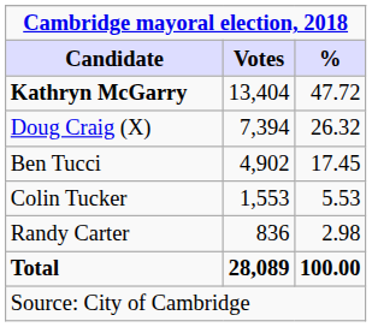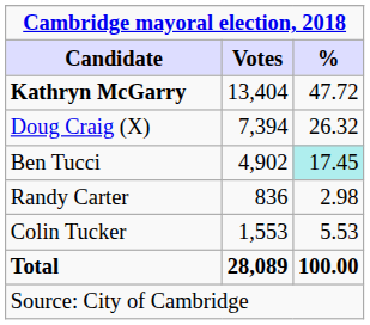 <table class="wikitable sortable">
 <tr style="background-color:#E9E9E9">
 </tr>
 <tr>
 <td colspan="3" style="text-align:center;"><strong><a href='#'>Cambridge mayoral election, 2018</a></strong></td>
 </tr>
 <tr>
 <th style="background:#ddf; width:150px;">Candidate</th>
 <th style="background:#ddf;">Votes</th>
 <th style="background:#ddf;">%</th>
 </tr>
 <tr>
 <td><strong>Kathryn McGarry</strong></td>
 <td align=right>13,404</td>
 <td align=right>47.72</td>
 </tr>
 <tr>
 <td><a href='#'>Doug Craig</a> (X)</td>
 <td align=right>7,394</td>
 <td align=right>26.32</td>
 </tr>
 <tr>
 <td>Ben Tucci</td>
 <td align=right>4,902</td>
-<td align=right>17.45</td>
+<td align=right style="background: paleturquoise;">17.45</td>
+</tr>
+<tr>
+<td>Randy Carter</td>
+<td align=right>836</td>
+<td align=right>2.98</td>
 </tr>
 <tr>
 <td>Colin Tucker</td>
 <td align=right>1,553</td>
 <td align=right>5.53</td>
-</tr>
-<tr>
-<td>Randy Carter</td>
-<td align=right>836</td>
-<td align=right>2.98</td>
 </tr>
 <tr>
 <td><strong>Total</strong></td>
 <td align=right><strong>28,089</strong></td>
 <td align=right><strong>100.00</strong></td>
 </tr>
 <tr>
 <td colspan="3" style="text-align:left;">Source: City of Cambridge </td>
 </tr>
 </table>
